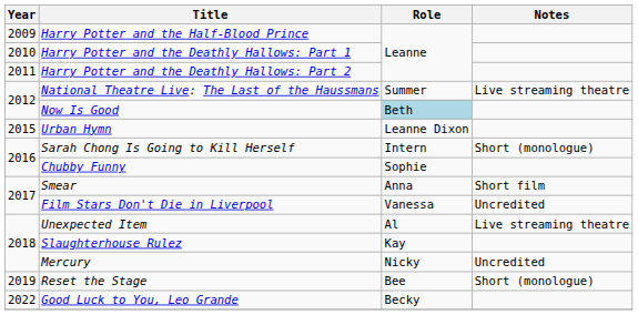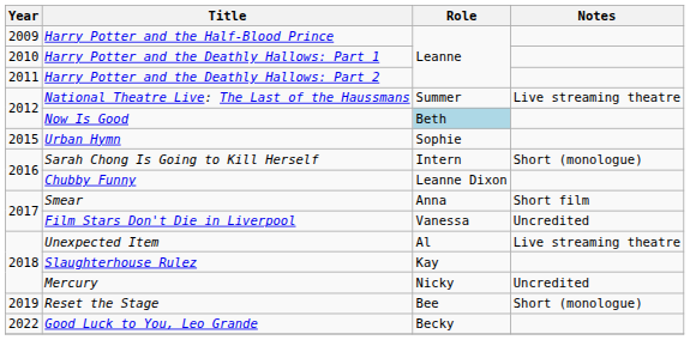 <table class="wikitable unsortable">
 <tr>
 <th scope="col">Year</th>
 <th scope="col">Title</th>
 <th scope="col">Role</th>
 <th scope="col">Notes</th>
 </tr>
 <tr>
 <td>2009</td>
 <td><em><a href='#'>Harry Potter and the Half-Blood Prince</a></em></td>
 <td rowspan="3">Leanne</td>
 <td></td>
 </tr>
 <tr>
 <td>2010</td>
 <td><em><a href='#'>Harry Potter and the Deathly Hallows: Part 1 </a>  </em></td>
 <td></td>
 </tr>
 <tr>
 <td>2011</td>
 <td><em><a href='#'>Harry Potter and the Deathly Hallows: Part 2 </a> </em></td>
 <td></td>
 </tr>
 <tr>
 <td rowspan="2">2012</td>
 <td><em><a href='#'>National Theatre Live</a>: <a href='#'>The Last of the Haussmans</a></em></td>
 <td>Summer</td>
 <td>Live streaming theatre</td>
 </tr>
 <tr>
 <td><em><a href='#'>Now Is Good</a></em></td>
 <td style="background: lightblue;">Beth</td>
 <td></td>
 </tr>
 <tr>
 <td>2015</td>
 <td><em><a href='#'>Urban Hymn</a></em></td>
-<td>Leanne Dixon</td>
+<td>Sophie</td>
 <td></td>
 </tr>
 <tr>
 <td rowspan="2">2016</td>
 <td><em>Sarah Chong Is Going to Kill Herself</em></td>
 <td>Intern</td>
 <td>Short (monologue)</td>
 </tr>
 <tr>
 <td><em><a href='#'>Chubby Funny</a></em></td>
-<td>Sophie</td>
+<td>Leanne Dixon</td>
 <td></td>
 </tr>
 <tr>
 <td rowspan="2">2017</td>
 <td><em>Smear</em></td>
 <td>Anna</td>
 <td>Short film</td>
 </tr>
 <tr>
 <td><em><a href='#'>Film Stars Don't Die in Liverpool</a></em></td>
 <td>Vanessa</td>
 <td>Uncredited</td>
 </tr>
 <tr>
 <td rowspan="3">2018</td>
 <td><em>Unexpected Item</em></td>
 <td>Al</td>
 <td>Live streaming theatre</td>
 </tr>
 <tr>
 <td><em><a href='#'>Slaughterhouse Rulez</a></em></td>
 <td>Kay</td>
 <td></td>
 </tr>
 <tr>
 <td><em>Mercury</em></td>
 <td>Nicky</td>
 <td>Uncredited</td>
 </tr>
 <tr>
 <td>2019</td>
 <td><em>Reset the Stage</em></td>
 <td>Bee</td>
 <td>Short (monologue)</td>
 </tr>
 <tr>
 <td>2022</td>
 <td><em><a href='#'>Good Luck to You, Leo Grande</a></em></td>
 <td>Becky</td>
 <td></td>
 </tr>
 <tr>
 </tr>
 </table>
